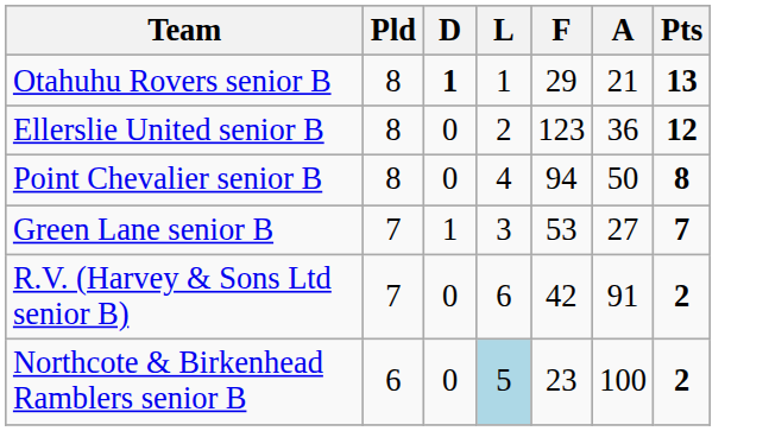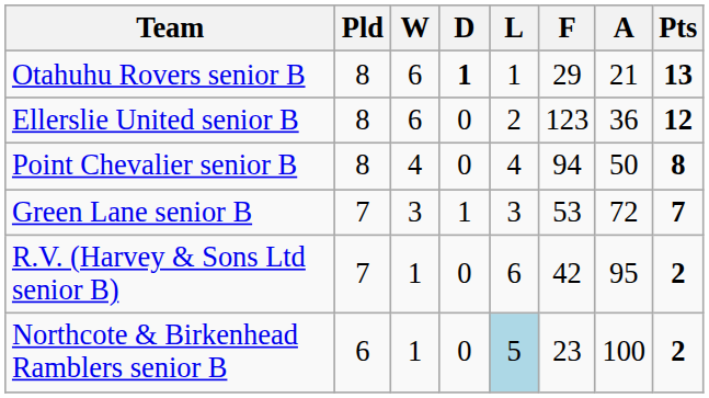 <table class="wikitable" style="text-align:center;">
 <tr>
 <th width=175>Team</th>
 <th width=20 abbr="Played">Pld</th>
+<th width=20 abbr="Won">W</th>
 <th width=20 abbr="Drawn">D</th>
 <th width=20 abbr="Lost">L</th>
 <th width=20 abbr="For">F</th>
 <th width=20 abbr="Against">A</th>
 <th width=20 abbr="Points">Pts</th>
 </tr>
 <tr>
 <td style="text-align:left;"><a href='#'>Otahuhu Rovers senior B</a></td>
 <td>8</td>
+<td>6</td>
 <td><strong>1</strong></td>
 <td>1</td>
 <td>29</td>
 <td>21</td>
 <td><strong>13</strong></td>
 </tr>
 <tr>
 <td style="text-align:left;"><a href='#'>Ellerslie United senior B</a></td>
 <td>8</td>
+<td>6</td>
 <td>0</td>
 <td>2</td>
 <td>123</td>
 <td>36</td>
 <td><strong>12</strong></td>
 </tr>
 <tr>
 <td style="text-align:left;"><a href='#'>Point Chevalier senior B</a></td>
 <td>8</td>
+<td>4</td>
 <td>0</td>
 <td>4</td>
 <td>94</td>
 <td>50</td>
 <td><strong>8</strong></td>
 </tr>
 <tr>
 <td style="text-align:left;"><a href='#'>Green Lane senior B</a></td>
 <td>7</td>
+<td>3</td>
 <td>1</td>
 <td>3</td>
 <td>53</td>
-<td>27</td>
+<td>72</td>
 <td><strong>7</strong></td>
 </tr>
 <tr>
 <td style="text-align:left;"><a href='#'>R.V. (Harvey & Sons Ltd senior B)</a></td>
 <td>7</td>
+<td>1</td>
 <td>0</td>
 <td>6</td>
 <td>42</td>
-<td>91</td>
+<td>95</td>
 <td><strong>2</strong></td>
 </tr>
 <tr>
 <td style="text-align:left;"><a href='#'>Northcote & Birkenhead Ramblers senior B</a></td>
 <td>6</td>
+<td>1</td>
 <td>0</td>
 <td style="background: lightblue;">5</td>
 <td>23</td>
 <td>100</td>
 <td><strong>2</strong></td>
 </tr>
 </table>
